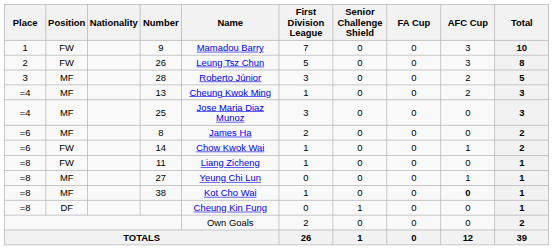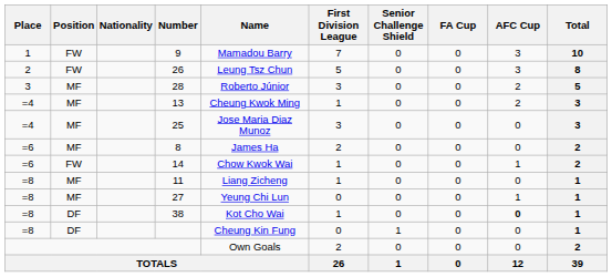 <table class="wikitable" style="font-size: 95%; text-align: center;">
 <tr>
 <th width=60>Place</th>
 <th width=60>Position</th>
 <th width=60>Nationality</th>
 <th width=60>Number</th>
 <th width=150>Name</th>
 <th width=80>First Division League</th>
 <th width=80>Senior Challenge Shield</th>
 <th width=80>FA Cup</th>
 <th width=80>AFC Cup</th>
 <th width=80>Total</th>
 </tr>
 <tr>
 <td>1</td>
 <td>FW</td>
 <td></td>
 <td>9</td>
 <td><a href='#'>Mamadou Barry</a></td>
 <td>7</td>
 <td>0</td>
 <td>0</td>
 <td>3</td>
 <th>10</th>
 </tr>
 <tr>
 <td>2</td>
 <td>FW</td>
 <td></td>
 <td>26</td>
 <td><a href='#'>Leung Tsz Chun</a></td>
 <td>5</td>
 <td>0</td>
 <td>0</td>
 <td>3</td>
 <th>8</th>
 </tr>
 <tr>
 <td>3</td>
 <td>MF</td>
 <td></td>
 <td>28</td>
 <td><a href='#'>Roberto Júnior</a></td>
 <td>3</td>
 <td>0</td>
 <td>0</td>
 <td>2</td>
 <th>5</th>
 </tr>
 <tr>
 <td>=4</td>
 <td>MF</td>
 <td></td>
 <td>13</td>
 <td><a href='#'>Cheung Kwok Ming</a></td>
 <td>1</td>
 <td>0</td>
 <td>0</td>
 <td>2</td>
 <th>3</th>
 </tr>
 <tr>
 <td>=4</td>
 <td>MF</td>
 <td></td>
 <td>25</td>
 <td><a href='#'>Jose Maria Diaz Munoz</a></td>
 <td>3</td>
 <td>0</td>
 <td>0</td>
 <td>0</td>
 <th>3</th>
 </tr>
 <tr>
 <td>=6</td>
 <td>MF</td>
 <td></td>
 <td>8</td>
 <td><a href='#'>James Ha</a></td>
 <td>2</td>
 <td>0</td>
 <td>0</td>
 <td>0</td>
 <th>2</th>
 </tr>
 <tr>
 <td>=6</td>
 <td>FW</td>
 <td></td>
 <td>14</td>
 <td><a href='#'>Chow Kwok Wai</a></td>
 <td>1</td>
 <td>0</td>
 <td>0</td>
 <td>1</td>
 <th>2</th>
 </tr>
 <tr>
 <td>=8</td>
-<td>FW</td>
+<td>MF</td>
 <td></td>
 <td>11</td>
 <td><a href='#'>Liang Zicheng</a></td>
 <td>1</td>
 <td>0</td>
 <td>0</td>
 <td>0</td>
 <th>1</th>
 </tr>
 <tr>
 <td>=8</td>
 <td>MF</td>
 <td></td>
 <td>27</td>
 <td><a href='#'>Yeung Chi Lun</a></td>
 <td>0</td>
 <td>0</td>
 <td>0</td>
 <td>1</td>
 <th>1</th>
 </tr>
 <tr>
 <td>=8</td>
-<td>MF</td>
+<td>DF</td>
 <td></td>
 <td>38</td>
 <td><a href='#'>Kot Cho Wai</a></td>
 <td>1</td>
 <td>0</td>
 <td>0</td>
 <td><strong>0</strong></td>
 <th>1</th>
 </tr>
 <tr>
 <td>=8</td>
 <td>DF</td>
 <td></td>
 <td></td>
 <td><a href='#'>Cheung Kin Fung</a></td>
 <td>0</td>
 <td>1</td>
 <td>0</td>
 <td>0</td>
 <th>1</th>
 </tr>
 <tr>
 <td colspan="4"></td>
 <td>Own Goals</td>
 <td>2</td>
 <td>0</td>
 <td>0</td>
 <td>0</td>
 <th>2</th>
 </tr>
 <tr>
 <th colspan="5">TOTALS</th>
 <th>26</th>
 <th>1</th>
 <th>0</th>
 <th>12</th>
 <th>39</th>
 </tr>
 </table>
